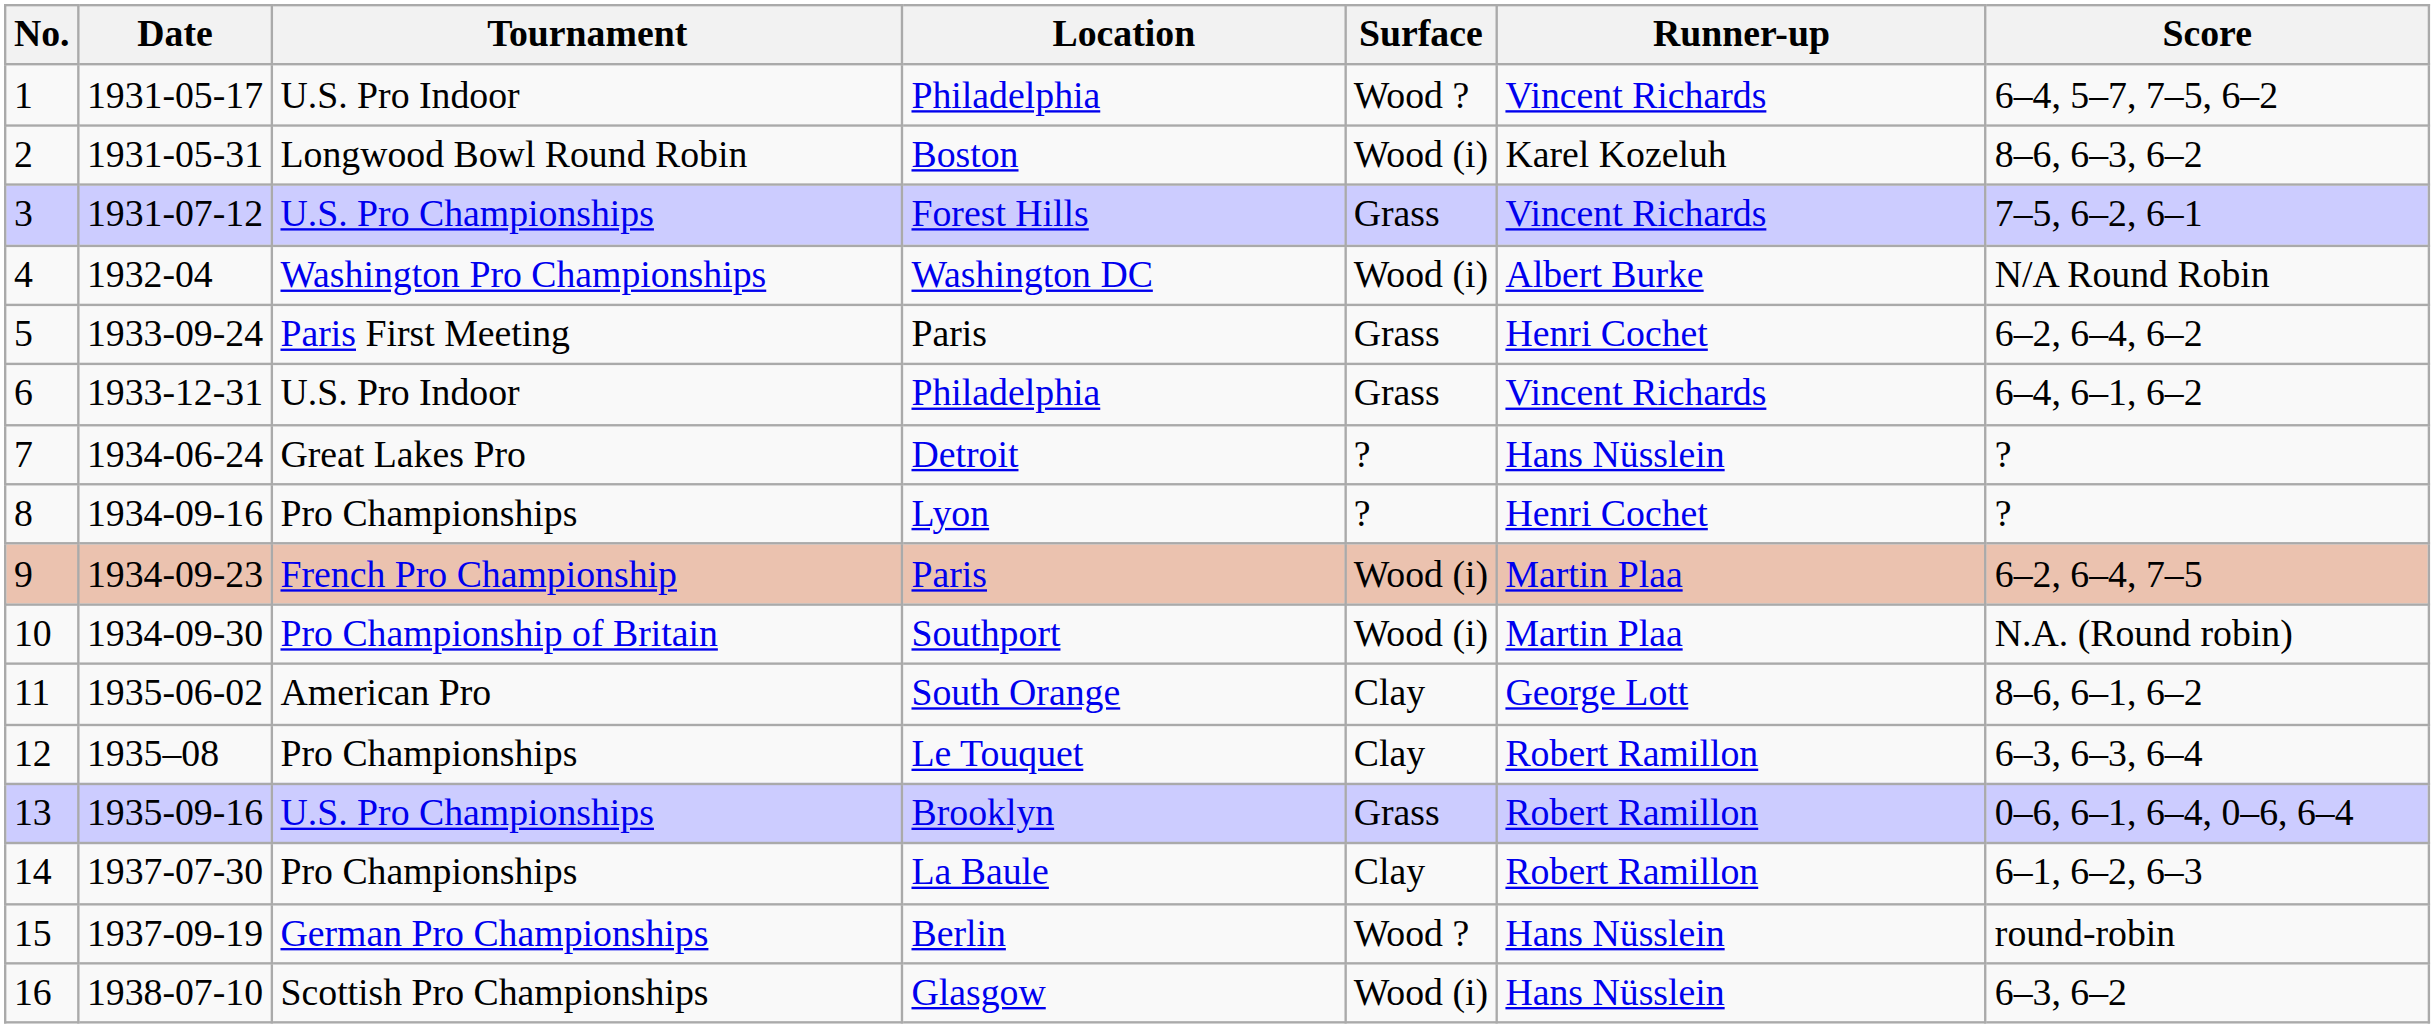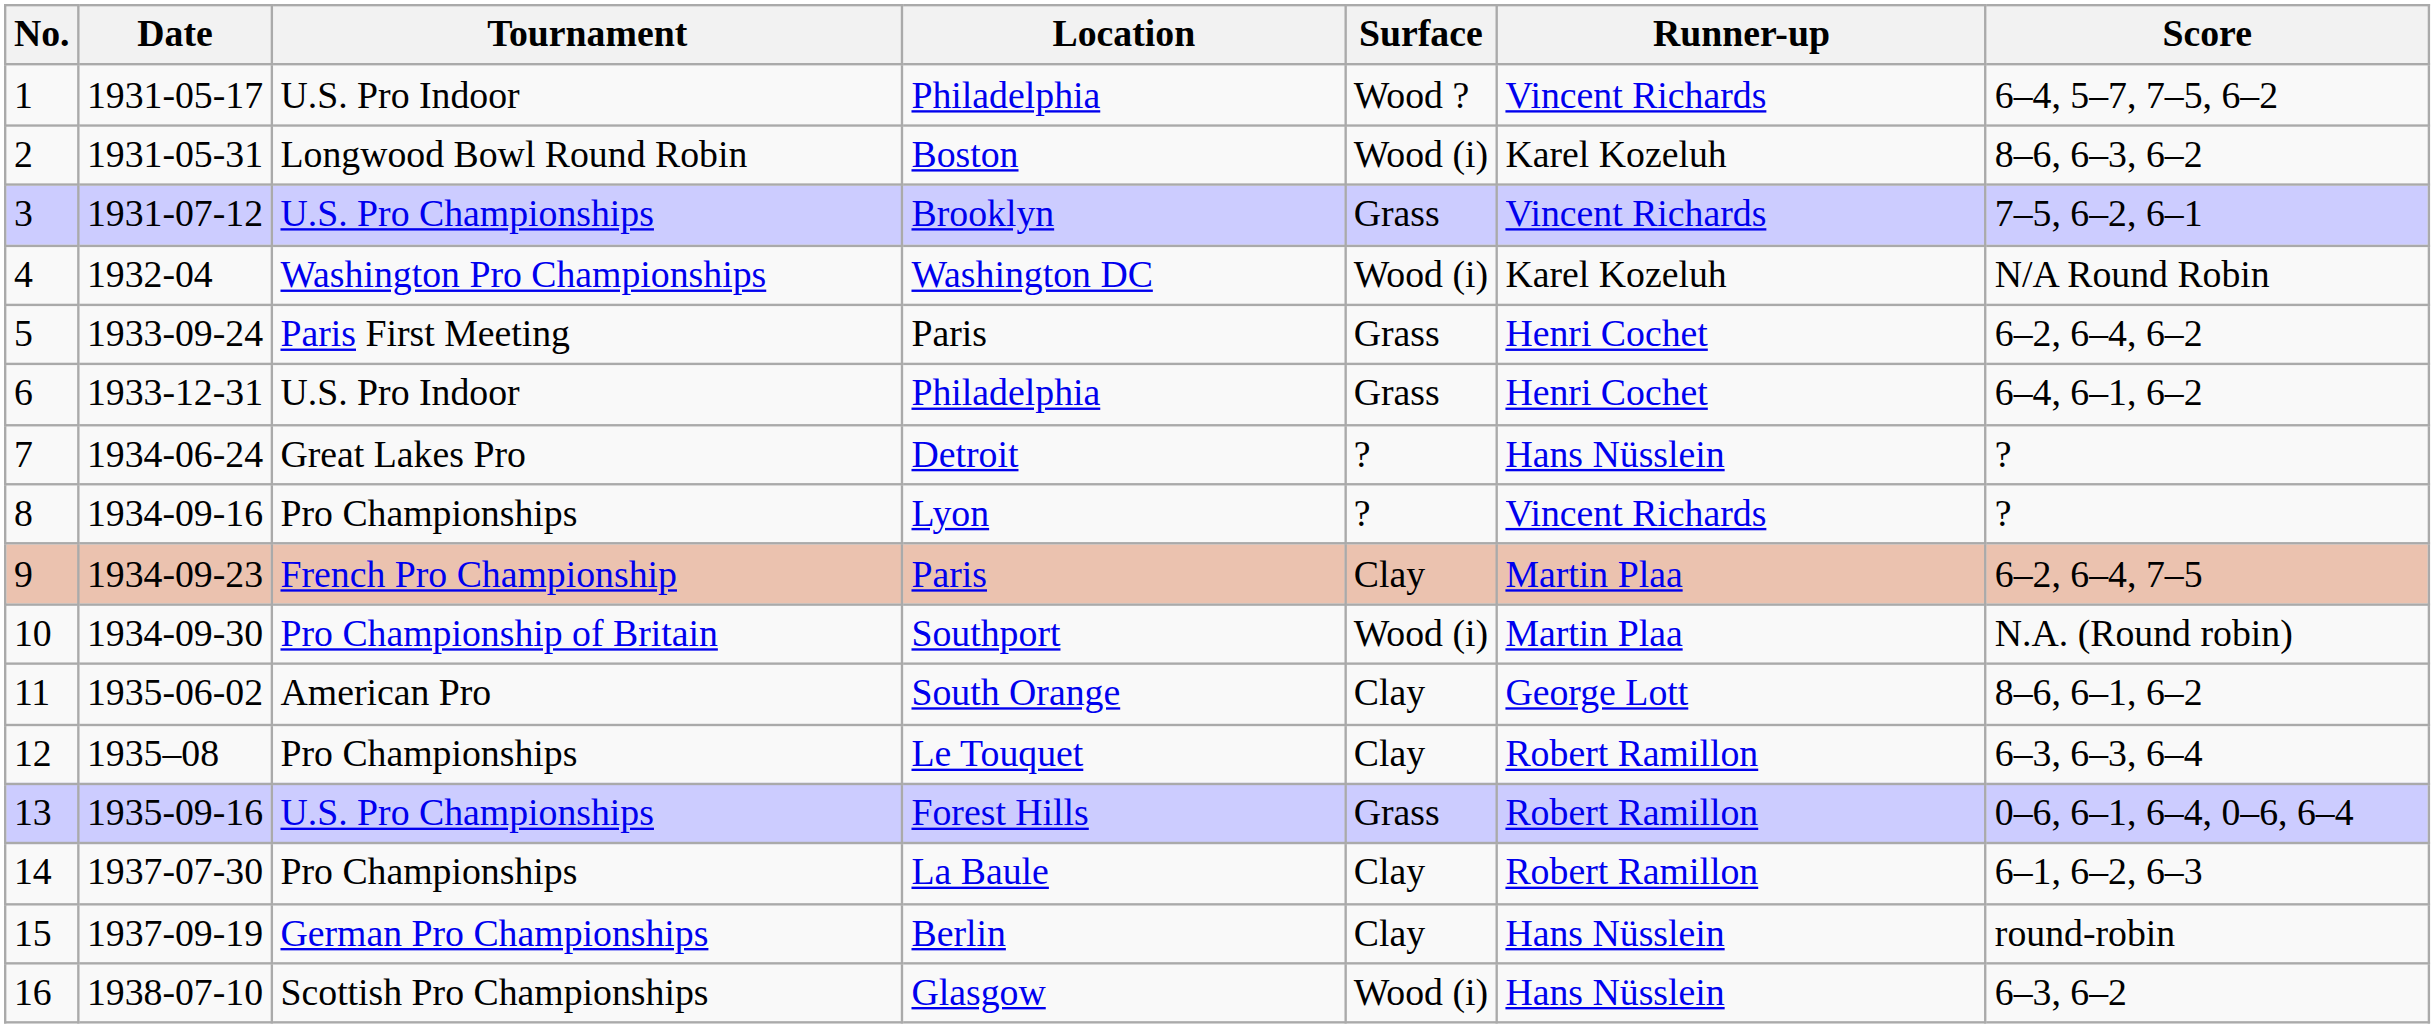 <table class="sortable wikitable">
 <tr>
 <th>No.</th>
 <th>Date</th>
 <th style="width:260px;">Tournament</th>
 <th style="width:180px;">Location</th>
 <th>Surface</th>
 <th style="width:200px;">Runner-up</th>
 <th style="width:180px;">Score</th>
 </tr>
 <tr>
 <td>1</td>
 <td>1931-05-17</td>
 <td>U.S. Pro Indoor</td>
 <td><a href='#'>Philadelphia</a></td>
 <td>Wood ?</td>
 <td> <a href='#'>Vincent Richards</a></td>
 <td>6–4, 5–7, 7–5, 6–2</td>
 </tr>
 <tr>
 <td>2</td>
 <td>1931-05-31</td>
 <td>Longwood Bowl Round Robin</td>
 <td><a href='#'>Boston</a></td>
 <td>Wood (i)</td>
 <td> Karel Kozeluh</td>
 <td>8–6, 6–3, 6–2</td>
 </tr>
 <tr bgcolor="#CCCCFF">
 <td>3</td>
 <td>1931-07-12</td>
 <td><a href='#'>U.S. Pro Championships</a></td>
-<td><a href='#'>Forest Hills</a></td>
+<td><a href='#'>Brooklyn</a></td>
 <td>Grass</td>
 <td> <a href='#'>Vincent Richards</a></td>
 <td>7–5, 6–2, 6–1</td>
 </tr>
 <tr>
 <td>4</td>
 <td>1932-04</td>
 <td><a href='#'>Washington Pro Championships</a></td>
 <td><a href='#'>Washington DC</a></td>
 <td>Wood (i)</td>
-<td> <a href='#'>Albert Burke</a></td>
+<td> Karel Kozeluh</td>
 <td>N/A Round Robin</td>
 </tr>
 <tr>
 <td>5</td>
 <td>1933-09-24</td>
 <td><a href='#'>Paris</a> First Meeting</td>
 <td>Paris</td>
 <td>Grass</td>
 <td> <a href='#'>Henri Cochet</a></td>
 <td>6–2, 6–4, 6–2</td>
 </tr>
 <tr>
 <td>6</td>
 <td>1933-12-31</td>
 <td>U.S. Pro Indoor</td>
 <td><a href='#'>Philadelphia</a></td>
 <td>Grass</td>
-<td> <a href='#'>Vincent Richards</a></td>
+<td> <a href='#'>Henri Cochet</a></td>
 <td>6–4, 6–1, 6–2</td>
 </tr>
 <tr>
 <td>7</td>
 <td>1934-06-24</td>
 <td>Great Lakes Pro</td>
 <td><a href='#'>Detroit</a></td>
 <td>?</td>
 <td> <a href='#'>Hans Nüsslein</a></td>
 <td>?</td>
 </tr>
 <tr>
 <td>8</td>
 <td>1934-09-16</td>
 <td>Pro Championships</td>
 <td><a href='#'>Lyon</a></td>
 <td>?</td>
-<td> <a href='#'>Henri Cochet</a></td>
+<td> <a href='#'>Vincent Richards</a></td>
 <td>?</td>
 </tr>
 <tr bgcolor="#EBC2AF">
 <td>9</td>
 <td>1934-09-23</td>
 <td><a href='#'>French Pro Championship</a></td>
 <td><a href='#'>Paris</a></td>
-<td>Wood (i)</td>
+<td>Clay</td>
 <td> <a href='#'>Martin Plaa</a></td>
 <td>6–2, 6–4, 7–5</td>
 </tr>
 <tr>
 <td>10</td>
 <td>1934-09-30</td>
 <td><a href='#'>Pro Championship of Britain</a></td>
 <td><a href='#'>Southport</a></td>
 <td>Wood (i)</td>
 <td> <a href='#'>Martin Plaa</a></td>
 <td>N.A. (Round robin)</td>
 </tr>
 <tr>
 <td>11</td>
 <td>1935-06-02</td>
 <td>American Pro</td>
 <td><a href='#'>South Orange</a></td>
 <td>Clay</td>
 <td> <a href='#'>George Lott</a></td>
 <td>8–6, 6–1, 6–2</td>
 </tr>
 <tr>
 <td>12</td>
 <td>1935–08</td>
 <td>Pro Championships</td>
 <td><a href='#'>Le Touquet</a></td>
 <td>Clay</td>
 <td> <a href='#'>Robert Ramillon</a></td>
 <td>6–3, 6–3, 6–4</td>
 </tr>
 <tr bgcolor="#CCCCFF">
 <td>13</td>
 <td>1935-09-16</td>
 <td><a href='#'>U.S. Pro Championships</a></td>
-<td><a href='#'>Brooklyn</a></td>
+<td><a href='#'>Forest Hills</a></td>
 <td>Grass</td>
 <td> <a href='#'>Robert Ramillon</a></td>
 <td>0–6, 6–1, 6–4, 0–6, 6–4</td>
 </tr>
 <tr>
 <td>14</td>
 <td>1937-07-30</td>
 <td>Pro Championships</td>
 <td><a href='#'>La Baule</a></td>
 <td>Clay</td>
 <td> <a href='#'>Robert Ramillon</a></td>
 <td>6–1, 6–2, 6–3</td>
 </tr>
 <tr>
 <td>15</td>
 <td>1937-09-19</td>
 <td><a href='#'>German Pro Championships</a></td>
 <td><a href='#'>Berlin</a></td>
-<td>Wood ?</td>
+<td>Clay</td>
 <td> <a href='#'>Hans Nüsslein</a></td>
 <td>round-robin</td>
 </tr>
 <tr>
 <td>16</td>
 <td>1938-07-10</td>
 <td>Scottish Pro Championships</td>
 <td><a href='#'>Glasgow</a></td>
 <td>Wood (i)</td>
 <td> <a href='#'>Hans Nüsslein</a></td>
 <td>6–3, 6–2</td>
 </tr>
 </table>
